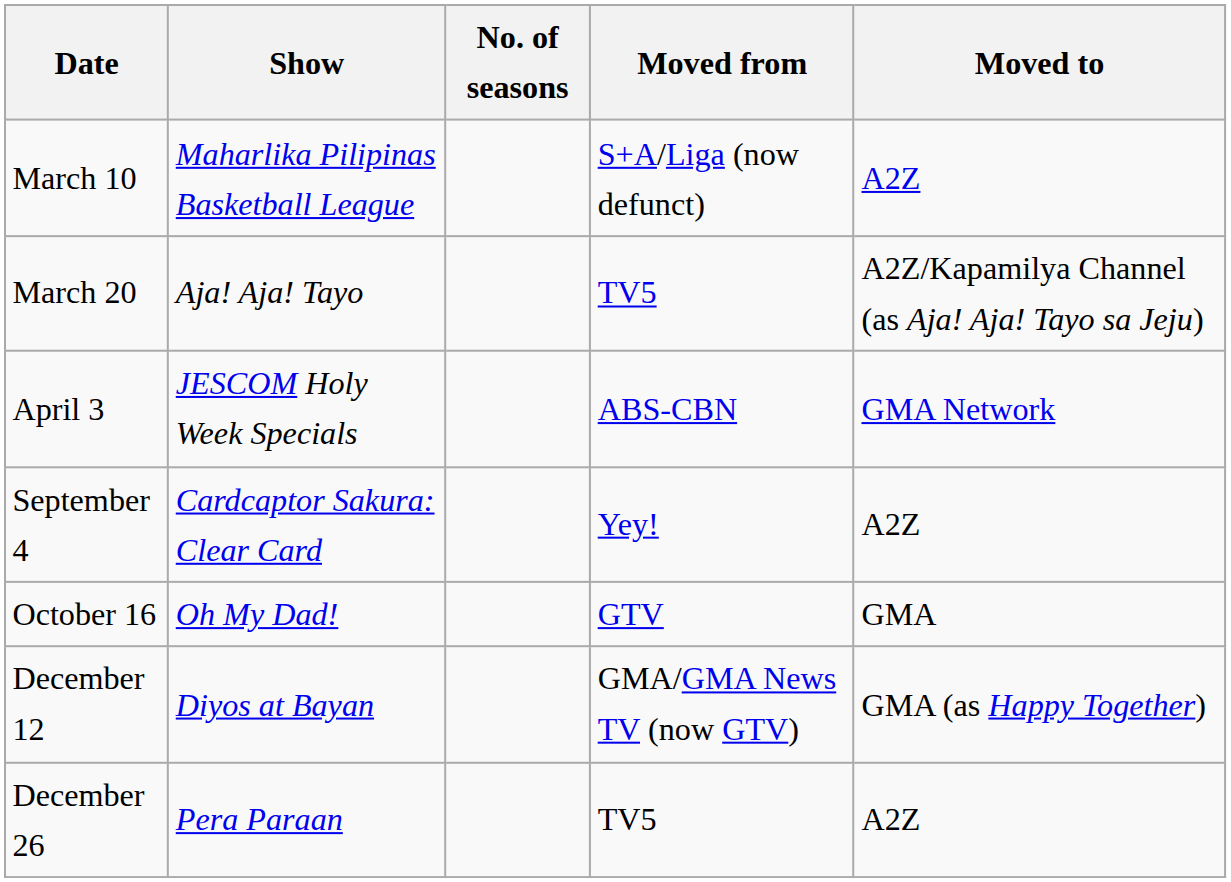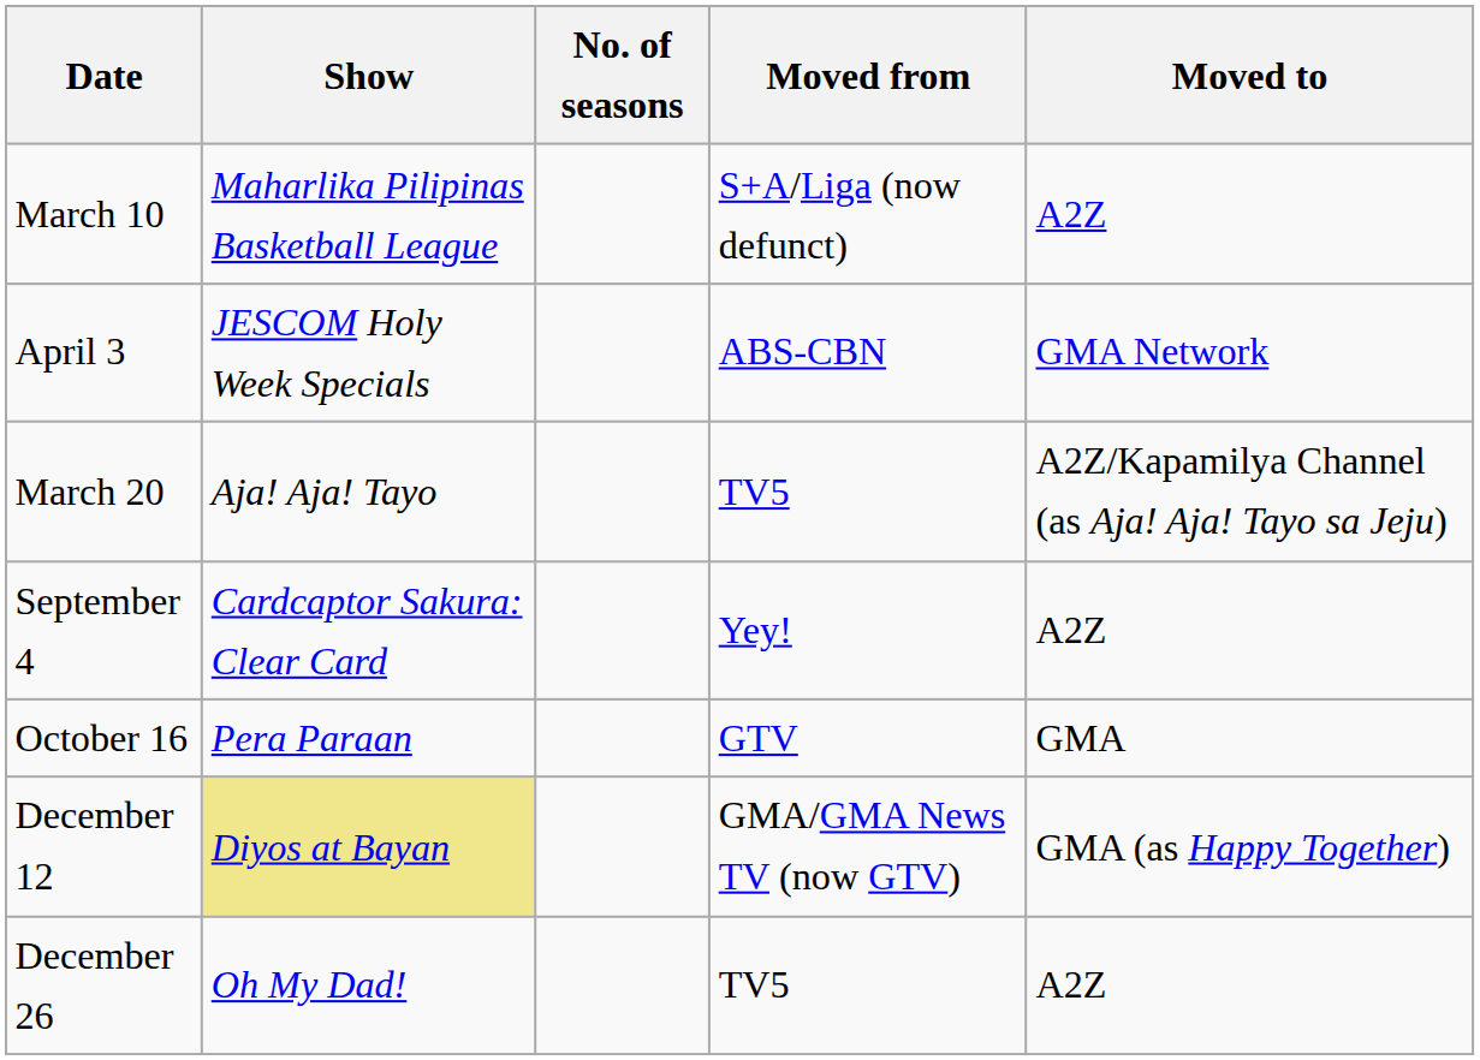 <table class="wikitable" style="text-align:left; line-height:25px; width:auto;">
 <tr>
 <th>Date</th>
 <th>Show</th>
 <th>No. of seasons</th>
 <th>Moved from</th>
 <th>Moved to</th>
 </tr>
 <tr>
 <td>March 10</td>
 <td><em><a href='#'>Maharlika Pilipinas Basketball League</a></em></td>
 <td></td>
 <td><a href='#'>S+A</a>/<a href='#'>Liga</a> (now defunct)</td>
 <td><a href='#'>A2Z</a></td>
 </tr>
 <tr>
+<td>April 3</td>
+<td><em><a href='#'>JESCOM</a> Holy Week Specials</em></td>
+<td></td>
+<td><a href='#'>ABS-CBN</a></td>
+<td><a href='#'>GMA Network</a></td>
+</tr>
+<tr>
 <td>March 20</td>
 <td><em>Aja! Aja! Tayo</em></td>
 <td></td>
 <td><a href='#'>TV5</a></td>
 <td>A2Z/Kapamilya Channel (as <em>Aja! Aja! Tayo sa Jeju</em>)</td>
-</tr>
-<tr>
-<td>April 3</td>
-<td><em><a href='#'>JESCOM</a> Holy Week Specials</em></td>
-<td></td>
-<td><a href='#'>ABS-CBN</a></td>
-<td><a href='#'>GMA Network</a></td>
 </tr>
 <tr>
 <td>September 4</td>
 <td><em><a href='#'>Cardcaptor Sakura: Clear Card</a></em></td>
 <td></td>
 <td><a href='#'>Yey!</a></td>
 <td>A2Z</td>
 </tr>
 <tr>
 <td>October 16</td>
-<td><em><a href='#'>Oh My Dad!</a></em></td>
+<td><em><a href='#'>Pera Paraan</a></em></td>
 <td></td>
 <td><a href='#'>GTV</a></td>
 <td>GMA</td>
 </tr>
 <tr>
 <td>December 12</td>
-<td><em><a href='#'>Diyos at Bayan</a></em></td>
+<td style="background: khaki;"><em><a href='#'>Diyos at Bayan</a></em></td>
 <td></td>
 <td>GMA/<a href='#'>GMA News TV</a> (now <a href='#'>GTV</a>)</td>
 <td>GMA (as <em><a href='#'>Happy Together</a></em>)</td>
 </tr>
 <tr>
 <td>December 26</td>
-<td><em><a href='#'>Pera Paraan</a></em></td>
+<td><em><a href='#'>Oh My Dad!</a></em></td>
 <td></td>
 <td>TV5</td>
 <td>A2Z</td>
 </tr>
 <tr>
 </tr>
 </table>
